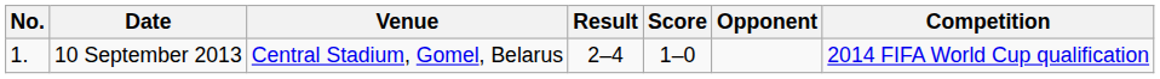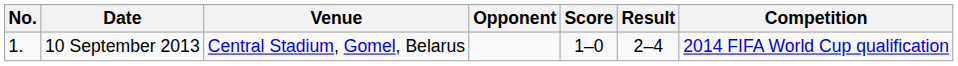 <table class="wikitable">
 <tr>
 <th>No.</th>
 <th>Date</th>
 <th>Venue</th>
+<th>Opponent</th>
+<th>Score</th>
 <th>Result</th>
-<th>Score</th>
-<th>Opponent</th>
 <th>Competition</th>
 </tr>
 <tr>
 <td>1.</td>
 <td>10 September 2013</td>
 <td><a href='#'>Central Stadium</a>, <a href='#'>Gomel</a>, Belarus</td>
+<td></td>
+<td align="center">1–0</td>
 <td align="center">2–4</td>
-<td align="center">1–0</td>
-<td></td>
 <td><a href='#'>2014 FIFA World Cup qualification</a></td>
 </tr>
 </table>
